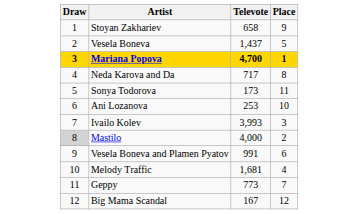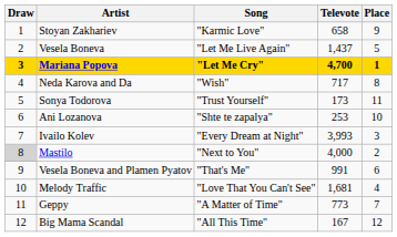 <table class="sortable wikitable" style="margin: 1em auto 1em auto; text-align:center">
 <tr>
 <th>Draw</th>
 <th>Artist</th>
+<th>Song</th>
 <th>Televote</th>
 <th>Place</th>
 </tr>
 <tr>
 <td>1</td>
 <td align="left">Stoyan Zakhariev</td>
+<td align="left">"Karmic Love"</td>
 <td>658</td>
 <td>9</td>
 </tr>
 <tr>
 <td>2</td>
 <td align="left">Vesela Boneva</td>
+<td align="left">"Let Me Live Again"</td>
 <td>1,437</td>
 <td>5</td>
 </tr>
 <tr style="font-weight:bold; background:gold;">
 <td>3</td>
 <td align="left"><a href='#'>Mariana Popova</a></td>
+<td align="left">"Let Me Cry"</td>
 <td>4,700</td>
 <td>1</td>
 </tr>
 <tr>
 <td>4</td>
 <td align="left">Neda Karova and Da</td>
+<td align="left">"Wish"</td>
 <td>717</td>
 <td>8</td>
 </tr>
 <tr>
 <td>5</td>
 <td align="left">Sonya Todorova</td>
+<td align="left">"Trust Yourself"</td>
 <td>173</td>
 <td>11</td>
 </tr>
 <tr>
 <td>6</td>
 <td align="left">Ani Lozanova</td>
+<td align="left">"Shte te zapalya"</td>
 <td>253</td>
 <td>10</td>
 </tr>
 <tr>
 <td>7</td>
 <td align="left">Ivailo Kolev</td>
+<td align="left">"Every Dream at Night"</td>
 <td>3,993</td>
 <td>3</td>
 </tr>
 <tr>
 <td style="background: lightgrey;">8</td>
 <td align="left"><a href='#'>Mastilo</a></td>
+<td align="left">"Next to You"</td>
 <td>4,000</td>
 <td>2</td>
 </tr>
 <tr>
 <td>9</td>
 <td align="left">Vesela Boneva and Plamen Pyatov</td>
+<td align="left">"That's Me"</td>
 <td>991</td>
 <td>6</td>
 </tr>
 <tr>
 <td>10</td>
 <td align="left">Melody Тraffic</td>
+<td align="left">"Love That You Can't See"</td>
 <td>1,681</td>
 <td>4</td>
 </tr>
 <tr>
 <td>11</td>
 <td align="left">Geppy</td>
+<td align="left">"A Matter of Time"</td>
 <td>773</td>
 <td>7</td>
 </tr>
 <tr>
 <td>12</td>
 <td align="left">Big Mama Scandal</td>
+<td align="left">"All This Time"</td>
 <td>167</td>
 <td>12</td>
 </tr>
 </table>
